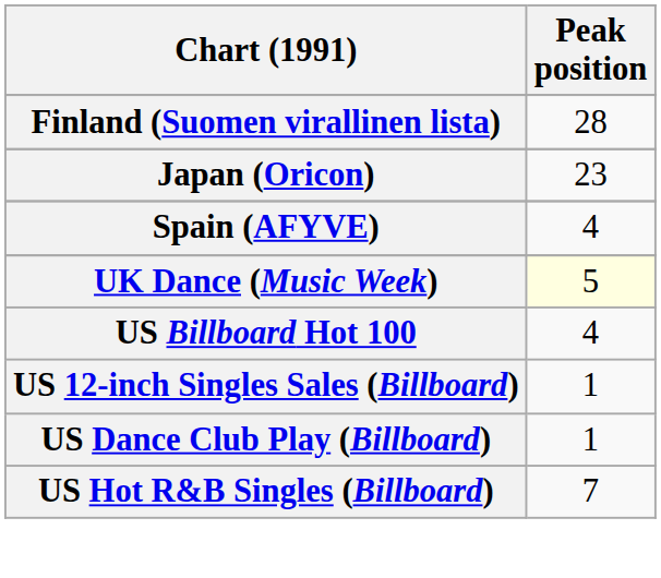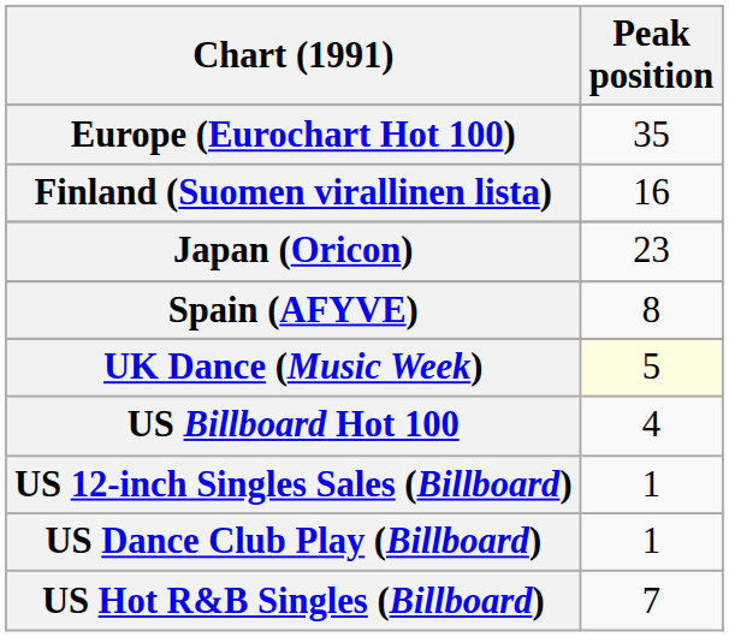 <table class="wikitable sortable plainrowheaders" style="text-align:center">
 <tr>
 <th>Chart (1991)</th>
 <th>Peak<br>position</th>
 </tr>
 <tr>
 </tr>
 <tr>
 </tr>
 <tr>
 </tr>
 <tr>
 </tr>
 <tr>
 </tr>
 <tr>
+<th scope="row">Europe (<a href='#'>Eurochart Hot 100</a>)</th>
+<td>35</td>
+</tr>
+<tr>
 <th scope="row">Finland (<a href='#'>Suomen virallinen lista</a>)</th>
-<td>28</td>
+<td>16</td>
 </tr>
 <tr>
 </tr>
 <tr>
 </tr>
 <tr>
 <th scope="row">Japan (<a href='#'>Oricon</a>)</th>
 <td>23</td>
 </tr>
 <tr>
 </tr>
 <tr>
 </tr>
 <tr>
 </tr>
 <tr>
 <th scope="row">Spain (<a href='#'>AFYVE</a>)</th>
-<td>4</td>
+<td>8</td>
 </tr>
 <tr>
 </tr>
 <tr>
 </tr>
 <tr>
 </tr>
 <tr>
 <th scope="row"><a href='#'>UK Dance</a> (<em><a href='#'>Music Week</a></em>)</th>
 <td style="background: lightyellow;">5</td>
 </tr>
 <tr>
 <th scope="row">US <a href='#'><em>Billboard</em> Hot 100</a></th>
 <td>4</td>
 </tr>
 <tr>
 <th scope="row">US <a href='#'>12-inch Singles Sales</a> (<em><a href='#'>Billboard</a></em>)</th>
 <td>1</td>
 </tr>
 <tr>
 <th scope="row">US <a href='#'>Dance Club Play</a> (<em><a href='#'>Billboard</a></em>)</th>
 <td>1</td>
 </tr>
 <tr>
 <th scope="row">US <a href='#'>Hot R&B Singles</a> (<em><a href='#'>Billboard</a></em>)</th>
 <td>7</td>
 </tr>
 </table>
